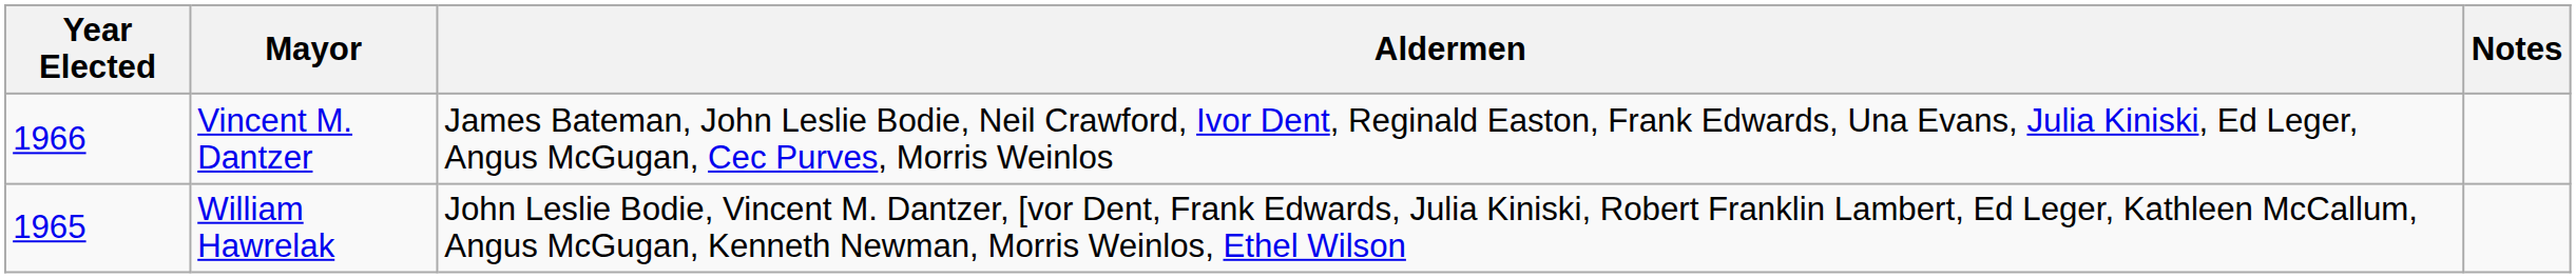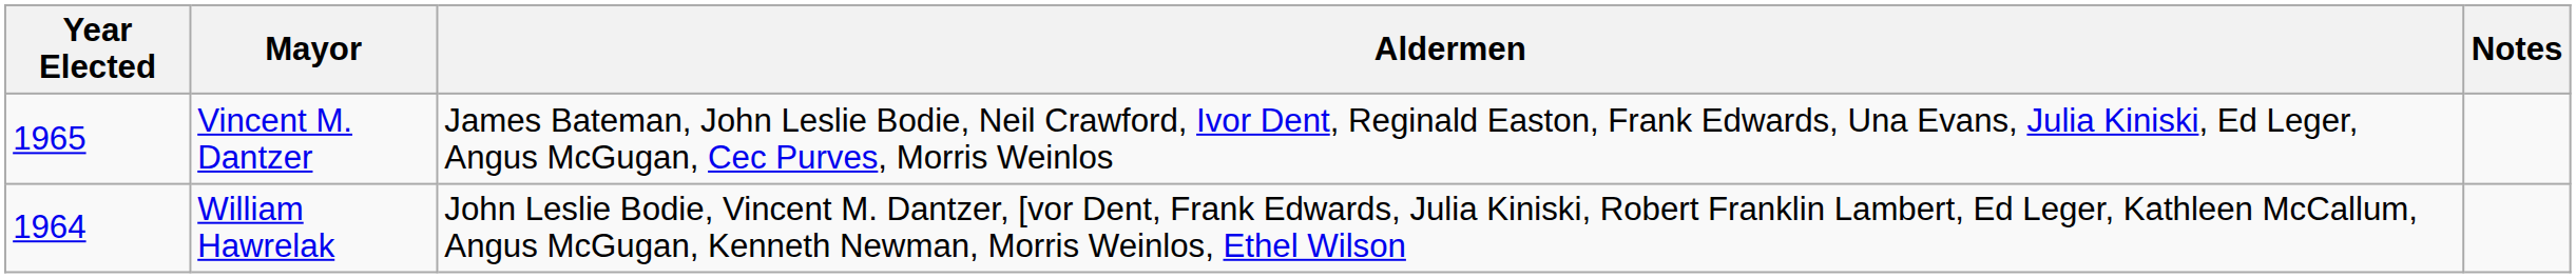 <table class="wikitable">
 <tr>
 <th>Year Elected</th>
 <th>Mayor</th>
 <th>Aldermen</th>
 <th>Notes</th>
 </tr>
 <tr>
-<td><a href='#'>1966</a></td>
+<td><a href='#'>1965</a></td>
 <td><a href='#'>Vincent M. Dantzer</a></td>
 <td>James Bateman, John Leslie Bodie, Neil Crawford, <a href='#'>Ivor Dent</a>, Reginald Easton, Frank Edwards, Una Evans, <a href='#'>Julia Kiniski</a>, Ed Leger, Angus McGugan, <a href='#'>Cec Purves</a>, Morris Weinlos</td>
 <td></td>
 </tr>
 <tr>
-<td><a href='#'>1965</a></td>
+<td><a href='#'>1964</a></td>
 <td><a href='#'>William Hawrelak</a></td>
 <td>John Leslie Bodie, Vincent M. Dantzer, [vor Dent, Frank Edwards, Julia Kiniski, Robert Franklin Lambert, Ed Leger, Kathleen McCallum, Angus McGugan, Kenneth Newman, Morris Weinlos, <a href='#'>Ethel Wilson</a></td>
 <td></td>
 </tr>
 </table>
